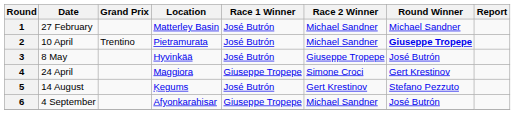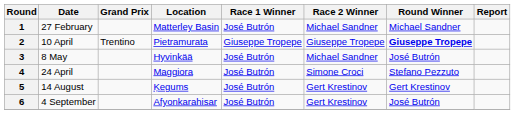 <table class="wikitable" style="font-size: 85%;">
 <tr>
 <th>Round</th>
 <th>Date</th>
 <th>Grand Prix</th>
 <th>Location</th>
 <th>Race 1 Winner</th>
 <th>Race 2 Winner</th>
 <th>Round Winner</th>
 <th>Report</th>
 </tr>
 <tr>
 <th>1</th>
 <td>27 February</td>
 <td></td>
 <td><a href='#'>Matterley Basin</a></td>
 <td> <a href='#'>José Butrón</a></td>
 <td> <a href='#'>Michael Sandner</a></td>
 <td> <a href='#'>Michael Sandner</a></td>
 <td></td>
 </tr>
 <tr>
 <th>2</th>
 <td>10 April</td>
 <td> Trentino</td>
 <td><a href='#'>Pietramurata</a></td>
-<td> <a href='#'>José Butrón</a></td>
-<td> <a href='#'>Michael Sandner</a></td>
+<td> <a href='#'>Giuseppe Tropepe</a></td>
+<td> <a href='#'>Giuseppe Tropepe</a></td>
 <td><strong> <a href='#'>Giuseppe Tropepe</a></strong></td>
 <td></td>
 </tr>
 <tr>
 <th>3</th>
 <td>8 May</td>
 <td></td>
 <td><a href='#'>Hyvinkää</a></td>
 <td> <a href='#'>José Butrón</a></td>
-<td> <a href='#'>Giuseppe Tropepe</a></td>
+<td> <a href='#'>Michael Sandner</a></td>
 <td> <a href='#'>José Butrón</a></td>
 <td></td>
 </tr>
 <tr>
 <th>4</th>
 <td>24 April</td>
 <td></td>
 <td><a href='#'>Maggiora</a></td>
-<td> <a href='#'>Giuseppe Tropepe</a></td>
+<td> <a href='#'>José Butrón</a></td>
 <td> <a href='#'>Simone Croci</a></td>
-<td> <a href='#'>Gert Krestinov</a></td>
+<td> <a href='#'>Stefano Pezzuto</a></td>
 <td></td>
 </tr>
 <tr>
 <th>5</th>
 <td>14 August</td>
 <td></td>
 <td><a href='#'>Ķegums</a></td>
 <td> <a href='#'>José Butrón</a></td>
 <td> <a href='#'>Gert Krestinov</a></td>
-<td> <a href='#'>Stefano Pezzuto</a></td>
+<td> <a href='#'>Gert Krestinov</a></td>
 <td></td>
 </tr>
 <tr>
 <th>6</th>
 <td>4 September</td>
 <td></td>
 <td><a href='#'>Afyonkarahisar</a></td>
-<td> <a href='#'>Giuseppe Tropepe</a></td>
-<td> <a href='#'>Michael Sandner</a></td>
+<td> <a href='#'>José Butrón</a></td>
+<td> <a href='#'>Gert Krestinov</a></td>
 <td> <a href='#'>José Butrón</a></td>
 <td></td>
 </tr>
 <tr>
 </tr>
 </table>
